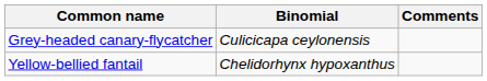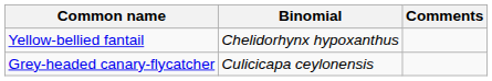 <table class="wikitable">
 <tr>
 <th>Common name</th>
 <th>Binomial</th>
 <th>Comments</th>
 </tr>
 <tr>
+<td><a href='#'>Yellow-bellied fantail</a></td>
+<td><em>Chelidorhynx hypoxanthus</em></td>
+<td></td>
+</tr>
+<tr>
 <td><a href='#'>Grey-headed canary-flycatcher</a></td>
 <td><em>Culicicapa ceylonensis</em></td>
 <td></td>
 </tr>
-<tr>
-<td><a href='#'>Yellow-bellied fantail</a></td>
-<td><em>Chelidorhynx hypoxanthus</em></td>
-<td></td>
-</tr>
 </table>
